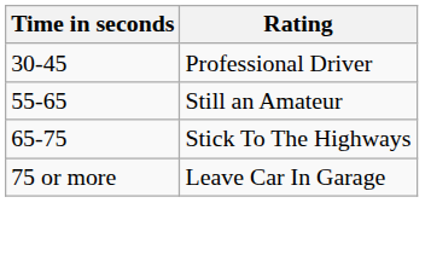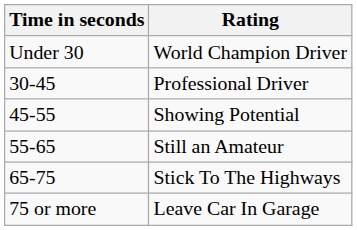 <table class="wikitable">
 <tr>
 <th>Time in seconds</th>
 <th>Rating</th>
 </tr>
 <tr>
+<td>Under 30</td>
+<td>World Champion Driver</td>
+</tr>
+<tr>
 <td>30-45</td>
 <td>Professional Driver</td>
+</tr>
+<tr>
+<td>45-55</td>
+<td>Showing Potential</td>
 </tr>
 <tr>
 <td>55-65</td>
 <td>Still an Amateur</td>
 </tr>
 <tr>
 <td>65-75</td>
 <td>Stick To The Highways</td>
 </tr>
 <tr>
 <td>75 or more</td>
 <td>Leave Car In Garage</td>
 </tr>
 </table>
